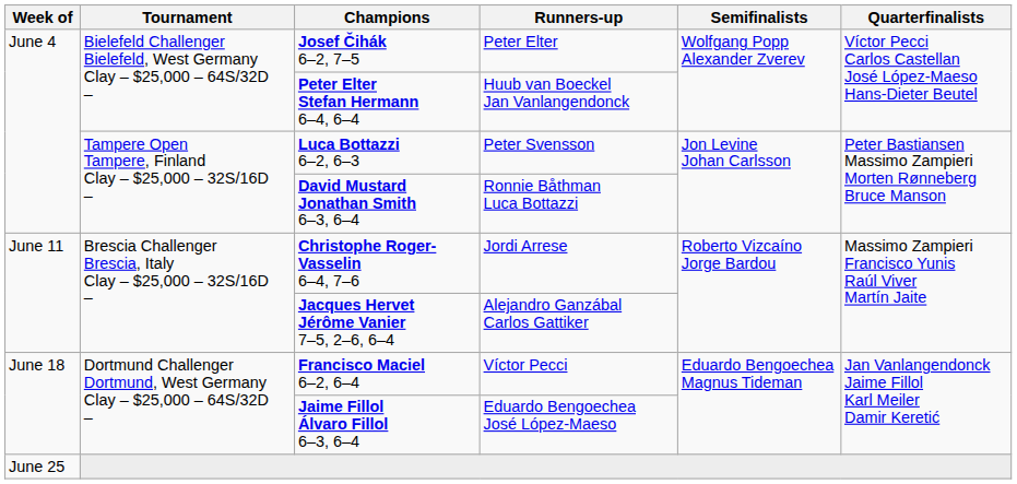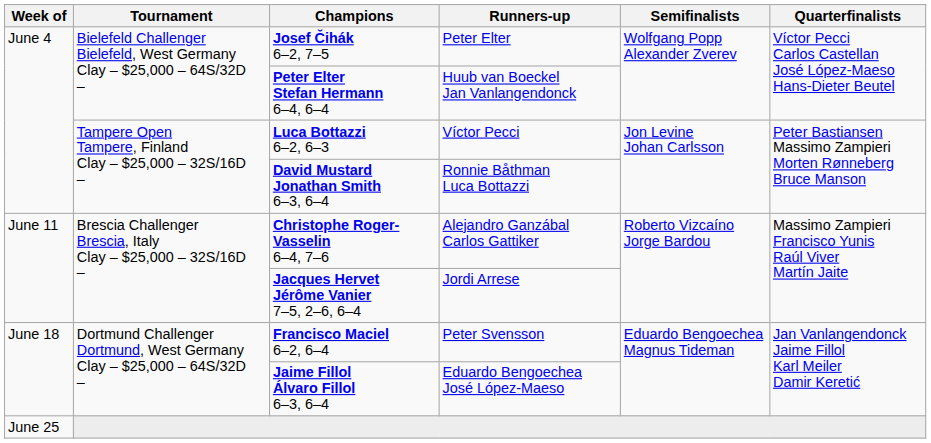 <table class="wikitable" style="font-size:85%;">
 <tr>
 <th width="75">Week of</th>
 <th width="250">Tournament</th>
 <th width="210">Champions</th>
 <th width="210">Runners-up</th>
 <th width="170">Semifinalists</th>
 <th width="170">Quarterfinalists</th>
 </tr>
 <tr valign="top">
 <td rowspan="4">June 4</td>
 <td rowspan="2"><a href='#'>Bielefeld Challenger</a><br> <a href='#'>Bielefeld</a>, West Germany<br>Clay – $25,000 – 64S/32D<br>  – </td>
 <td> <strong><a href='#'>Josef Čihák</a></strong> <br>6–2, 7–5</td>
 <td> <a href='#'>Peter Elter</a></td>
 <td rowspan="2"> <a href='#'>Wolfgang Popp</a> <br>  <a href='#'>Alexander Zverev</a></td>
 <td rowspan="2"> <a href='#'>Víctor Pecci</a> <br> <a href='#'>Carlos Castellan</a> <br> <a href='#'>José López-Maeso</a> <br>  <a href='#'>Hans-Dieter Beutel</a></td>
 </tr>
 <tr valign="top">
 <td> <strong><a href='#'>Peter Elter</a></strong> <br> <strong><a href='#'>Stefan Hermann</a></strong><br>6–4, 6–4</td>
 <td> <a href='#'>Huub van Boeckel</a> <br>  <a href='#'>Jan Vanlangendonck</a></td>
 </tr>
 <tr valign="top">
 <td rowspan="2"><a href='#'>Tampere Open</a><br> <a href='#'>Tampere</a>, Finland<br>Clay – $25,000 – 32S/16D<br>  – </td>
 <td> <strong><a href='#'>Luca Bottazzi</a></strong> <br>6–2, 6–3</td>
-<td> <a href='#'>Peter Svensson</a></td>
+<td> <a href='#'>Víctor Pecci</a></td>
 <td rowspan="2"> <a href='#'>Jon Levine</a> <br>  <a href='#'>Johan Carlsson</a></td>
 <td rowspan="2"> <a href='#'>Peter Bastiansen</a> <br> Massimo Zampieri <br> <a href='#'>Morten Rønneberg</a> <br>  <a href='#'>Bruce Manson</a></td>
 </tr>
 <tr valign="top">
 <td> <strong><a href='#'>David Mustard</a></strong> <br> <strong><a href='#'>Jonathan Smith</a></strong><br>6–3, 6–4</td>
 <td> <a href='#'>Ronnie Båthman</a> <br>  <a href='#'>Luca Bottazzi</a></td>
 </tr>
 <tr valign="top">
 <td rowspan="2">June 11</td>
 <td rowspan="2">Brescia Challenger<br> <a href='#'>Brescia</a>, Italy<br>Clay – $25,000 – 32S/16D<br>  – </td>
 <td> <strong><a href='#'>Christophe Roger-Vasselin</a></strong> <br>6–4, 7–6</td>
-<td> <a href='#'>Jordi Arrese</a></td>
+<td> <a href='#'>Alejandro Ganzábal</a> <br>  <a href='#'>Carlos Gattiker</a></td>
 <td rowspan="2"> <a href='#'>Roberto Vizcaíno</a> <br>  <a href='#'>Jorge Bardou</a></td>
 <td rowspan="2"> Massimo Zampieri <br> <a href='#'>Francisco Yunis</a> <br> <a href='#'>Raúl Viver</a> <br>  <a href='#'>Martín Jaite</a></td>
 </tr>
 <tr valign="top">
 <td> <strong><a href='#'>Jacques Hervet</a></strong> <br> <strong><a href='#'>Jérôme Vanier</a></strong><br>7–5, 2–6, 6–4</td>
-<td> <a href='#'>Alejandro Ganzábal</a> <br>  <a href='#'>Carlos Gattiker</a></td>
+<td> <a href='#'>Jordi Arrese</a></td>
 </tr>
 <tr valign="top">
 <td rowspan="2">June 18</td>
 <td rowspan="2">Dortmund Challenger<br> <a href='#'>Dortmund</a>, West Germany<br>Clay – $25,000 – 64S/32D<br>  – </td>
 <td> <strong><a href='#'>Francisco Maciel</a></strong> <br>6–2, 6–4</td>
-<td> <a href='#'>Víctor Pecci</a></td>
+<td> <a href='#'>Peter Svensson</a></td>
 <td rowspan="2"> <a href='#'>Eduardo Bengoechea</a> <br>  <a href='#'>Magnus Tideman</a></td>
 <td rowspan="2"> <a href='#'>Jan Vanlangendonck</a> <br> <a href='#'>Jaime Fillol</a> <br> <a href='#'>Karl Meiler</a> <br>  <a href='#'>Damir Keretić</a></td>
 </tr>
 <tr valign="top">
 <td> <strong><a href='#'>Jaime Fillol</a></strong> <br> <strong><a href='#'>Álvaro Fillol</a></strong><br>6–3, 6–4</td>
 <td> <a href='#'>Eduardo Bengoechea</a> <br>  <a href='#'>José López-Maeso</a></td>
 </tr>
 <tr valign="top">
 <td rowspan="1">June 25</td>
 <td colspan="5" bgcolor="#ededed"></td>
 </tr>
 </table>
